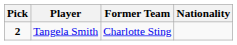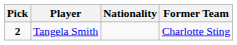 <table class="wikitable">
 <tr>
 <th>Pick</th>
 <th>Player</th>
+<th>Nationality</th>
 <th>Former Team</th>
-<th>Nationality</th>
 </tr>
 <tr align="center">
 <td><strong>2</strong></td>
 <td><a href='#'>Tangela Smith</a></td>
+<td></td>
 <td><a href='#'>Charlotte Sting</a></td>
-<td></td>
 </tr>
 </table>
